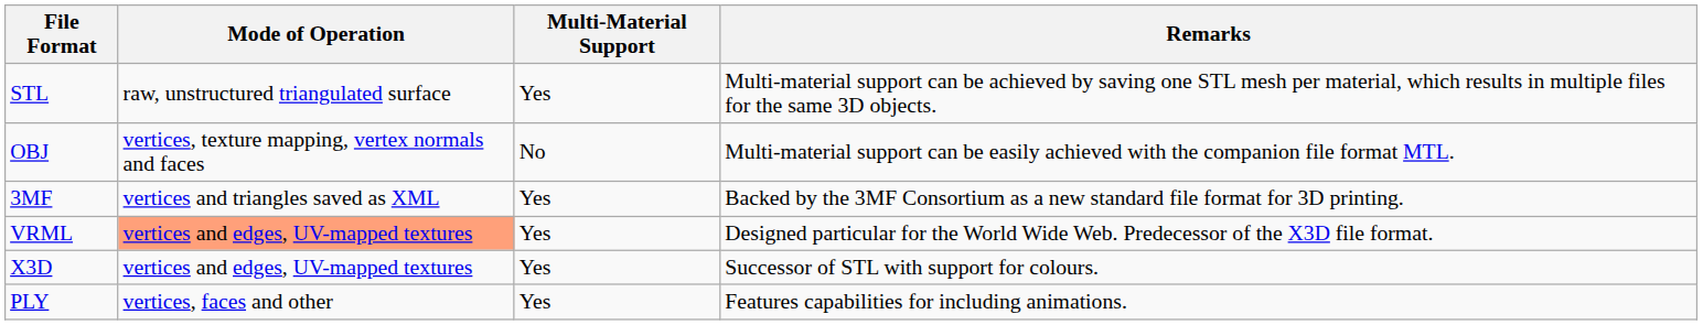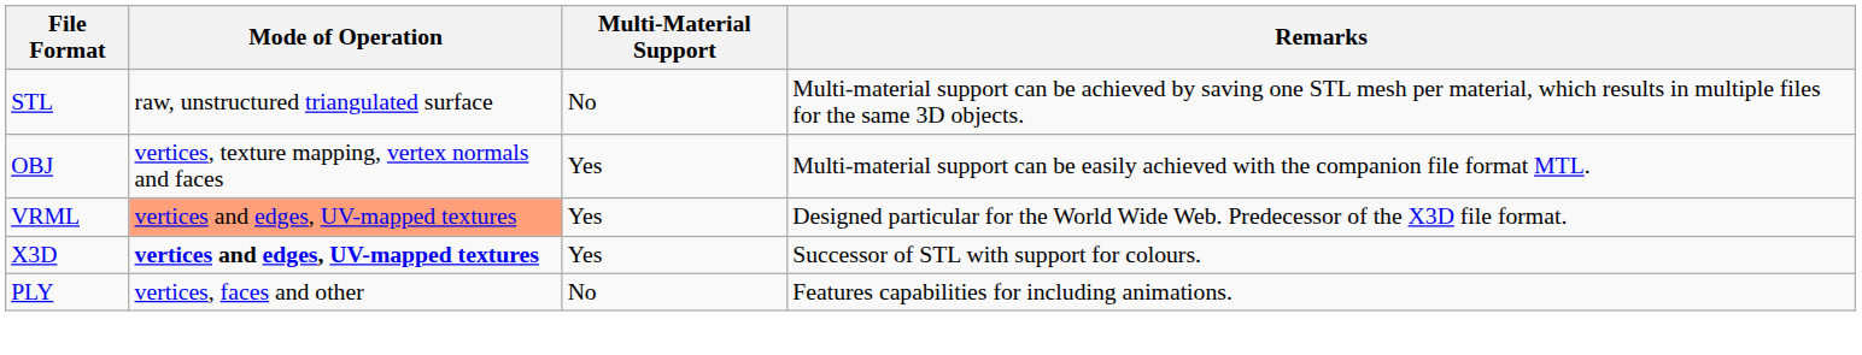 <table class="wikitable">
 <tr>
 <th>File Format</th>
 <th>Mode of Operation</th>
 <th>Multi-Material Support</th>
 <th>Remarks</th>
 </tr>
 <tr>
 <td><a href='#'>STL</a></td>
 <td>raw, unstructured <a href='#'>triangulated</a> surface</td>
-<td>Yes</td>
+<td>No</td>
 <td>Multi-material support can be achieved by saving one STL mesh per material, which results in multiple files for the same 3D objects.</td>
 </tr>
 <tr>
 <td><a href='#'>OBJ</a></td>
 <td><a href='#'>vertices</a>, texture mapping, <a href='#'>vertex normals</a> and faces</td>
-<td>No</td>
+<td>Yes</td>
 <td>Multi-material support can be easily achieved with the companion file format <a href='#'>MTL</a>.</td>
-</tr>
-<tr>
-<td><a href='#'>3MF</a></td>
-<td><a href='#'>vertices</a> and triangles saved as <a href='#'>XML</a></td>
-<td>Yes</td>
-<td>Backed by the 3MF Consortium as a new standard file format for 3D printing.</td>
 </tr>
 <tr>
 <td><a href='#'>VRML</a></td>
 <td style="background: lightsalmon;"><a href='#'>vertices</a> and <a href='#'>edges</a>, <a href='#'>UV-mapped textures</a></td>
 <td>Yes</td>
 <td>Designed particular for the World Wide Web. Predecessor of the <a href='#'>X3D</a> file format.</td>
 </tr>
 <tr>
 <td><a href='#'>X3D</a></td>
-<td><a href='#'>vertices</a> and <a href='#'>edges</a>, <a href='#'>UV-mapped textures</a></td>
+<td><strong><a href='#'>vertices</a> and <a href='#'>edges</a>, <a href='#'>UV-mapped textures</a></strong></td>
 <td>Yes</td>
 <td>Successor of STL with support for colours.</td>
 </tr>
 <tr>
 <td><a href='#'>PLY</a></td>
 <td><a href='#'>vertices</a>, <a href='#'>faces</a> and other</td>
-<td>Yes</td>
+<td>No</td>
 <td>Features capabilities for including animations.</td>
 </tr>
 </table>
